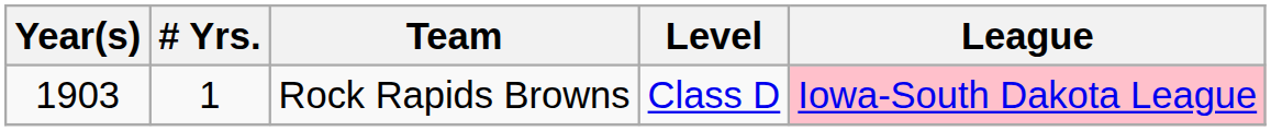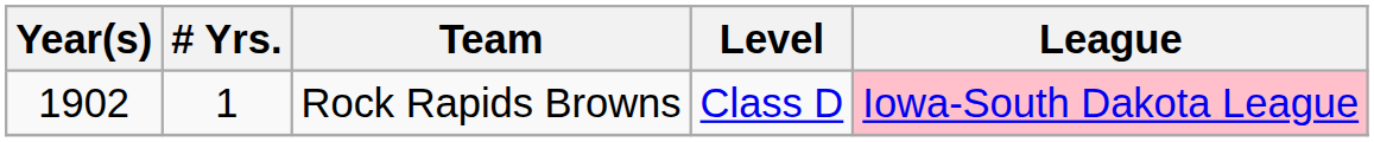 <table class="wikitable" style="text-align:center; font-size: 95%;">
 <tr>
 <th>Year(s)</th>
 <th># Yrs.</th>
 <th>Team</th>
 <th>Level</th>
 <th>League</th>
 </tr>
 <tr>
-<td>1903</td>
+<td>1902</td>
 <td>1</td>
 <td>Rock Rapids Browns</td>
 <td><a href='#'>Class D</a></td>
 <td style="background: pink;"><a href='#'>Iowa-South Dakota League</a></td>
 </tr>
 <tr>
 </tr>
 </table>
